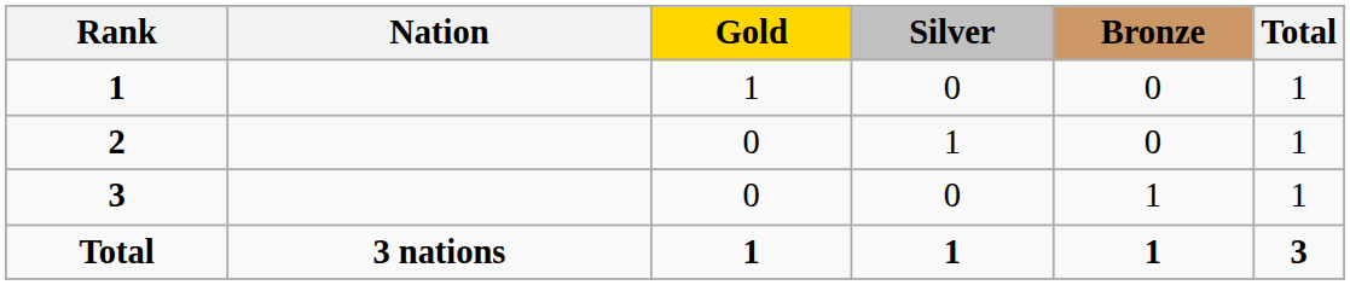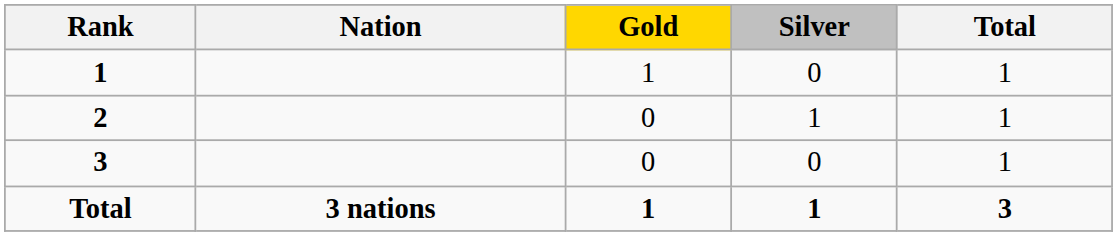 <table class="wikitable collapsible autocollapse plainrowheaders" width=70.5% style="text-align:center;">
 <tr style="background-color:#EDEDED;">
 <th width=100px class="hintergrundfarbe6">Rank</th>
 <th width=200px class="hintergrundfarbe6">Nation</th>
 <th style="background:    gold; width:15%">Gold</th>
 <th style="background:  silver; width:15%">Silver</th>
-<th style="background: #CC9966; width:15%">Bronze</th>
 <th>Total</th>
 </tr>
 <tr>
 <td><strong>1</strong></td>
 <td align="left"></td>
 <td>1</td>
-<td>0</td>
 <td>0</td>
 <td>1</td>
 </tr>
 <tr>
 <td><strong>2</strong></td>
 <td align="left"></td>
 <td>0</td>
 <td>1</td>
-<td>0</td>
 <td>1</td>
 </tr>
 <tr>
 <td><strong>3</strong></td>
 <td align="left"></td>
 <td>0</td>
 <td>0</td>
 <td>1</td>
-<td>1</td>
 </tr>
 <tr>
 <td><strong>Total</strong></td>
 <td><strong>3 nations</strong></td>
 <td><strong>1</strong></td>
 <td><strong>1</strong></td>
-<td><strong>1</strong></td>
 <td><strong>3</strong></td>
 </tr>
 </table>
